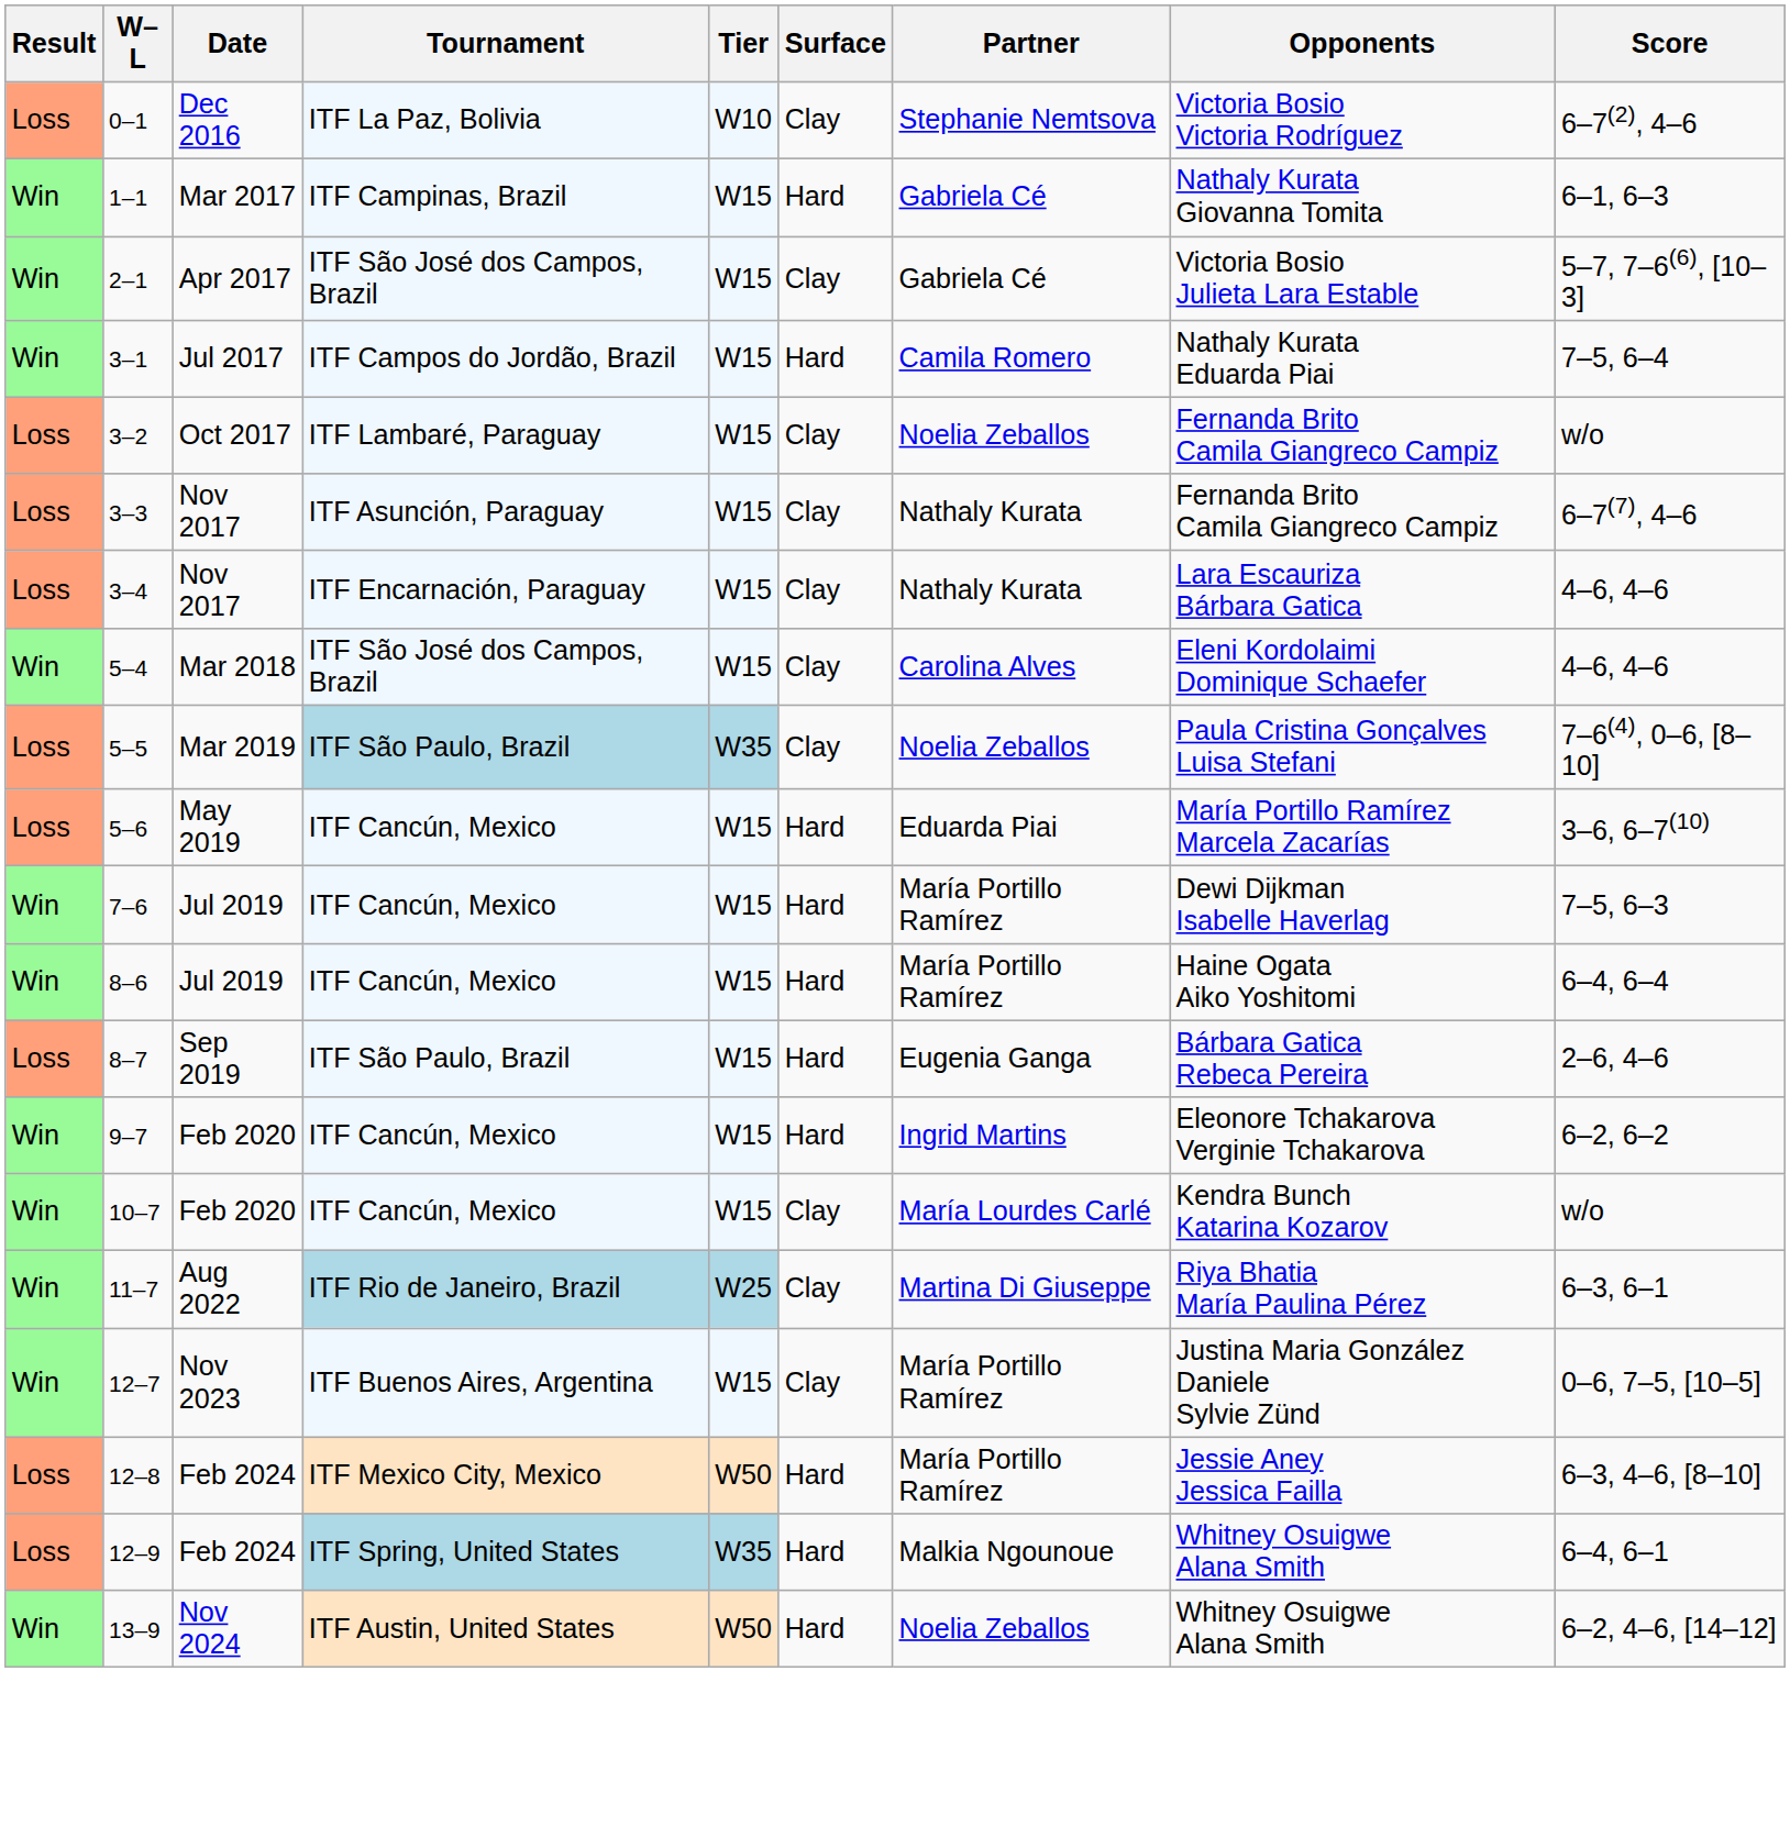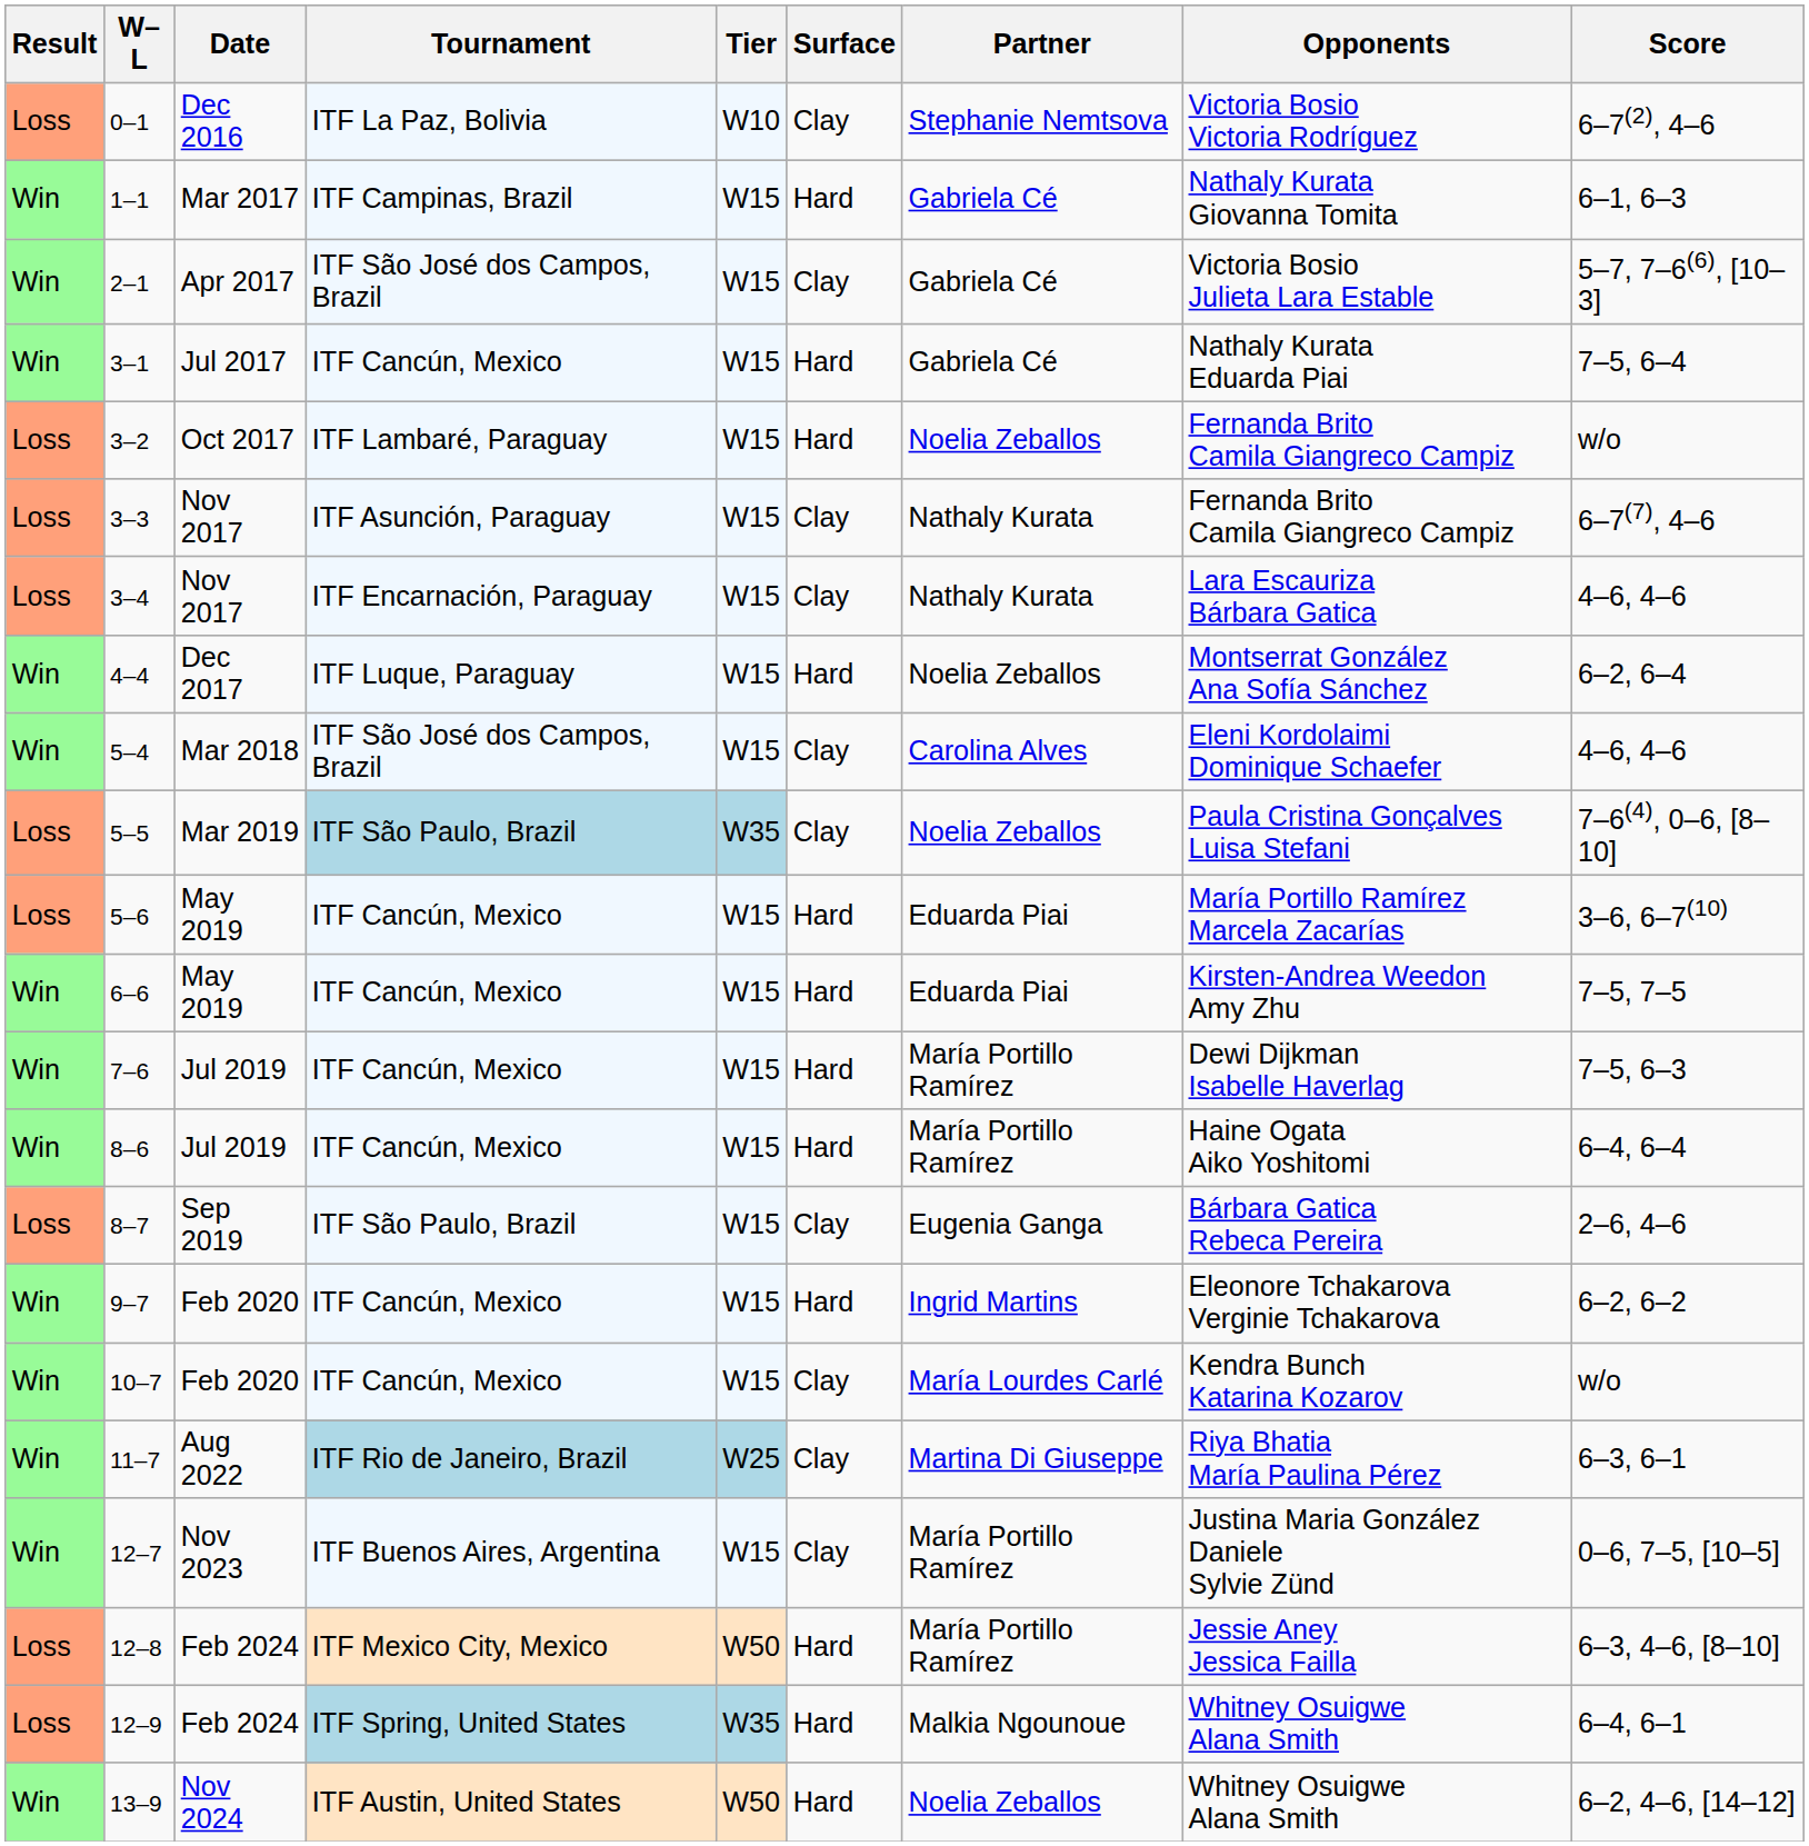 <table class="wikitable" style="font-size:97%;" width="1000">
 <tr>
 <th>Result</th>
 <th class="unsortable">W–L</th>
 <th>Date</th>
 <th>Tournament</th>
 <th>Tier</th>
 <th>Surface</th>
 <th>Partner</th>
 <th>Opponents</th>
 <th>Score</th>
 </tr>
 <tr>
 <td style="background:#ffa07a;">Loss</td>
 <td><small>0–1</small></td>
 <td><a href='#'>Dec 2016</a></td>
 <td style="background:#f0f8ff;">ITF La Paz, Bolivia</td>
 <td style="background:#f0f8ff;">W10</td>
 <td>Clay</td>
 <td> <a href='#'>Stephanie Nemtsova</a></td>
 <td> <a href='#'>Victoria Bosio</a> <br> <a href='#'>Victoria Rodríguez</a></td>
 <td>6–7<sup>(2)</sup>, 4–6</td>
 </tr>
 <tr>
 <td style="background:#98fb98;">Win</td>
 <td><small>1–1</small></td>
 <td>Mar 2017</td>
 <td style="background:#f0f8ff;">ITF Campinas, Brazil</td>
 <td style="background:#f0f8ff;">W15</td>
 <td>Hard</td>
 <td> <a href='#'>Gabriela Cé</a></td>
 <td> <a href='#'>Nathaly Kurata</a> <br>  Giovanna Tomita</td>
 <td>6–1, 6–3</td>
 </tr>
 <tr>
 <td style="background:#98fb98;">Win</td>
 <td><small>2–1</small></td>
 <td>Apr 2017</td>
 <td style="background:#f0f8ff;">ITF São José dos Campos, Brazil</td>
 <td style="background:#f0f8ff;">W15</td>
 <td>Clay</td>
 <td> Gabriela Cé</td>
 <td> Victoria Bosio <br>  <a href='#'>Julieta Lara Estable</a></td>
 <td>5–7, 7–6<sup>(6)</sup>, [10–3]</td>
 </tr>
 <tr>
 <td style="background:#98fb98;">Win</td>
 <td><small>3–1</small></td>
 <td>Jul 2017</td>
-<td style="background:#f0f8ff;">ITF Campos do Jordão, Brazil</td>
+<td style="background:#f0f8ff;">ITF Cancún, Mexico</td>
 <td style="background:#f0f8ff;">W15</td>
 <td>Hard</td>
-<td> <a href='#'>Camila Romero</a></td>
+<td> Gabriela Cé</td>
 <td> Nathaly Kurata <br>  Eduarda Piai</td>
 <td>7–5, 6–4</td>
 </tr>
 <tr>
 <td style="background:#ffa07a;">Loss</td>
 <td><small>3–2</small></td>
 <td>Oct 2017</td>
 <td bgcolor=#f0f8ff>ITF Lambaré, Paraguay</td>
 <td bgcolor=#f0f8ff>W15</td>
-<td>Clay</td>
+<td>Hard</td>
 <td> <a href='#'>Noelia Zeballos</a></td>
 <td> <a href='#'>Fernanda Brito</a> <br>  <a href='#'>Camila Giangreco Campiz</a></td>
 <td>w/o</td>
 </tr>
 <tr>
 <td style="background:#ffa07a;">Loss</td>
 <td><small>3–3</small></td>
 <td>Nov 2017</td>
 <td bgcolor=#f0f8ff>ITF Asunción, Paraguay</td>
 <td bgcolor=#f0f8ff>W15</td>
 <td>Clay</td>
 <td> Nathaly Kurata</td>
 <td> Fernanda Brito <br>  Camila Giangreco Campiz</td>
 <td>6–7<sup>(7)</sup>, 4–6</td>
 </tr>
 <tr>
 <td style="background:#ffa07a;">Loss</td>
 <td><small>3–4</small></td>
 <td>Nov 2017</td>
 <td bgcolor=#f0f8ff>ITF Encarnación, Paraguay</td>
 <td bgcolor=#f0f8ff>W15</td>
 <td>Clay</td>
 <td> Nathaly Kurata</td>
 <td> <a href='#'>Lara Escauriza</a> <br>  <a href='#'>Bárbara Gatica</a></td>
 <td>4–6, 4–6</td>
+</tr>
+<tr>
+<td bgcolor="98FB98">Win</td>
+<td><small>4–4</small></td>
+<td>Dec 2017</td>
+<td bgcolor=#f0f8ff>ITF Luque, Paraguay</td>
+<td bgcolor=#f0f8ff>W15</td>
+<td>Hard</td>
+<td> Noelia Zeballos</td>
+<td> <a href='#'>Montserrat González</a> <br>  <a href='#'>Ana Sofía Sánchez</a></td>
+<td>6–2, 6–4</td>
 </tr>
 <tr>
 <td style="background:#98fb98;">Win</td>
 <td><small>5–4</small></td>
 <td>Mar 2018</td>
 <td style="background:#f0f8ff;">ITF São José dos Campos, Brazil</td>
 <td style="background:#f0f8ff;">W15</td>
 <td>Clay</td>
 <td> <a href='#'>Carolina Alves</a></td>
 <td> <a href='#'>Eleni Kordolaimi</a> <br>  <a href='#'>Dominique Schaefer</a></td>
 <td>4–6, 4–6</td>
 </tr>
 <tr>
 <td style="background:#ffa07a;">Loss</td>
 <td><small>5–5</small></td>
 <td>Mar 2019</td>
 <td style="background:lightblue;">ITF São Paulo, Brazil</td>
 <td style="background:lightblue;">W35</td>
 <td>Clay</td>
 <td> <a href='#'>Noelia Zeballos</a></td>
 <td> <a href='#'>Paula Cristina Gonçalves</a> <br>  <a href='#'>Luisa Stefani</a></td>
 <td>7–6<sup>(4)</sup>, 0–6, [8–10]</td>
 </tr>
 <tr>
 <td style="background:#ffa07a;">Loss</td>
 <td><small>5–6</small></td>
 <td>May 2019</td>
 <td bgcolor=#f0f8ff>ITF Cancún, Mexico</td>
 <td bgcolor=#f0f8ff>W15</td>
 <td>Hard</td>
 <td> Eduarda Piai</td>
 <td> <a href='#'>María Portillo Ramírez</a> <br>  <a href='#'>Marcela Zacarías</a></td>
 <td>3–6, 6–7<sup>(10)</sup></td>
 </tr>
 <tr>
 <td style="background:#98fb98;">Win</td>
+<td><small>6–6</small></td>
+<td>May 2019</td>
+<td bgcolor=#f0f8ff>ITF Cancún, Mexico</td>
+<td bgcolor=#f0f8ff>W15</td>
+<td>Hard</td>
+<td> Eduarda Piai</td>
+<td> <a href='#'>Kirsten-Andrea Weedon</a> <br>  Amy Zhu</td>
+<td>7–5, 7–5</td>
+</tr>
+<tr>
+<td style="background:#98fb98;">Win</td>
 <td><small>7–6</small></td>
 <td>Jul 2019</td>
 <td style="background:#f0f8ff;">ITF Cancún, Mexico</td>
 <td style="background:#f0f8ff;">W15</td>
 <td>Hard</td>
 <td> María Portillo Ramírez</td>
 <td> Dewi Dijkman <br>  <a href='#'>Isabelle Haverlag</a></td>
 <td>7–5, 6–3</td>
 </tr>
 <tr>
 <td style="background:#98fb98;">Win</td>
 <td><small>8–6</small></td>
 <td>Jul 2019</td>
 <td style="background:#f0f8ff;">ITF Cancún, Mexico</td>
 <td style="background:#f0f8ff;">W15</td>
 <td>Hard</td>
 <td> María Portillo Ramírez</td>
 <td> Haine Ogata <br>  Aiko Yoshitomi</td>
 <td>6–4, 6–4</td>
 </tr>
 <tr>
 <td style="background:#ffa07a;">Loss</td>
 <td><small>8–7</small></td>
 <td>Sep 2019</td>
 <td style="background:#f0f8ff;">ITF São Paulo, Brazil</td>
 <td bgcolor=#f0f8ff>W15</td>
-<td>Hard</td>
+<td>Clay</td>
 <td> Eugenia Ganga</td>
 <td> <a href='#'>Bárbara Gatica</a> <br>  <a href='#'>Rebeca Pereira</a></td>
 <td>2–6, 4–6</td>
 </tr>
 <tr>
 <td style="background:#98fb98;">Win</td>
 <td><small>9–7</small></td>
 <td>Feb 2020</td>
 <td style="background:#f0f8ff;">ITF Cancún, Mexico</td>
 <td style="background:#f0f8ff;">W15</td>
 <td>Hard</td>
 <td> <a href='#'>Ingrid Martins</a></td>
 <td> Eleonore Tchakarova <br>  Verginie Tchakarova</td>
 <td>6–2, 6–2</td>
 </tr>
 <tr>
 <td style="background:#98fb98;">Win</td>
 <td><small>10–7</small></td>
 <td>Feb 2020</td>
 <td style="background:#f0f8ff;">ITF Cancún, Mexico</td>
 <td style="background:#f0f8ff;">W15</td>
 <td>Clay</td>
 <td> <a href='#'>María Lourdes Carlé</a></td>
 <td> Kendra Bunch <br>  <a href='#'>Katarina Kozarov</a></td>
 <td>w/o</td>
 </tr>
 <tr>
 <td bgcolor="98FB98">Win</td>
 <td><small>11–7</small></td>
 <td>Aug 2022</td>
 <td bgcolor=lightblue>ITF Rio de Janeiro, Brazil</td>
 <td bgcolor=lightblue>W25</td>
 <td>Clay</td>
 <td> <a href='#'>Martina Di Giuseppe</a></td>
 <td> <a href='#'>Riya Bhatia</a> <br>  <a href='#'>María Paulina Pérez</a></td>
 <td>6–3, 6–1</td>
 </tr>
 <tr>
 <td bgcolor=98FB98>Win</td>
 <td><small>12–7</small></td>
 <td>Nov 2023</td>
 <td style="background:#f0f8ff;">ITF Buenos Aires, Argentina</td>
 <td style="background:#f0f8ff;">W15</td>
 <td>Clay</td>
 <td> María Portillo Ramírez</td>
 <td> Justina Maria González Daniele <br>  Sylvie Zünd</td>
 <td>0–6, 7–5, [10–5]</td>
 </tr>
 <tr>
 <td bgcolor="FFA07A">Loss</td>
 <td><small>12–8</small></td>
 <td>Feb 2024</td>
 <td style="background:#ffe4c4;">ITF Mexico City, Mexico</td>
 <td style="background:#ffe4c4;">W50</td>
 <td>Hard</td>
 <td> María Portillo Ramírez</td>
 <td> <a href='#'>Jessie Aney</a> <br>  <a href='#'>Jessica Failla</a></td>
 <td>6–3, 4–6, [8–10]</td>
 </tr>
 <tr>
 <td bgcolor="FFA07A">Loss</td>
 <td><small>12–9</small></td>
 <td>Feb 2024</td>
 <td style="background:lightblue;">ITF Spring, United States</td>
 <td style="background:lightblue;">W35</td>
 <td>Hard</td>
 <td> Malkia Ngounoue</td>
 <td> <a href='#'>Whitney Osuigwe</a> <br>  <a href='#'>Alana Smith</a></td>
 <td>6–4, 6–1</td>
 </tr>
 <tr>
 <td style="background:#98fb98;">Win</td>
 <td><small>13–9</small></td>
 <td><a href='#'>Nov 2024</a></td>
 <td style="background:#ffe4c4;">ITF Austin, United States</td>
 <td style="background:#ffe4c4;">W50</td>
 <td>Hard</td>
 <td> <a href='#'>Noelia Zeballos</a></td>
 <td> Whitney Osuigwe <br>  Alana Smith</td>
 <td>6–2, 4–6, [14–12]</td>
 </tr>
 </table>
